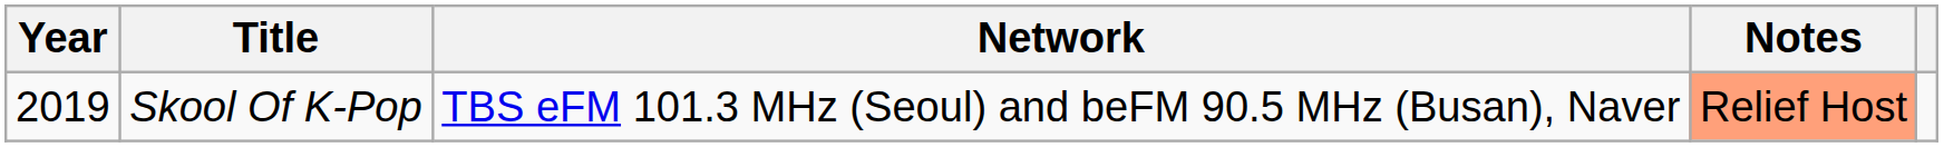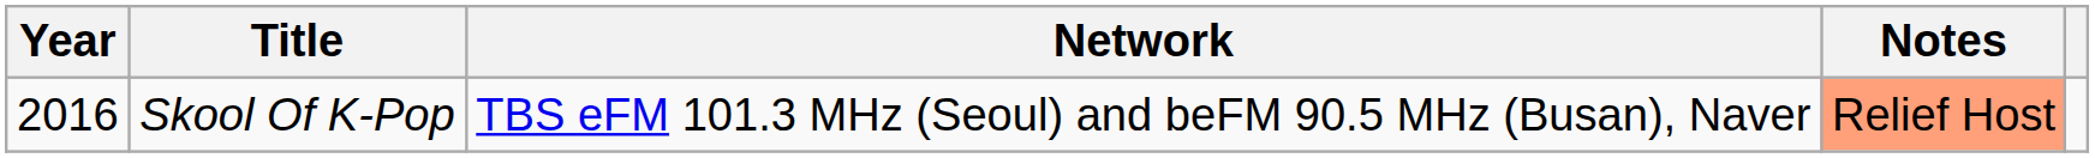 <table class="wikitable">
 <tr>
 <th>Year</th>
 <th>Title</th>
 <th>Network</th>
 <th>Notes</th>
 <th></th>
 </tr>
 <tr>
-<td>2019</td>
+<td>2016</td>
 <td><em>Skool Of K-Pop</em></td>
 <td><a href='#'>TBS eFM</a> 101.3 MHz (Seoul) and beFM 90.5 MHz (Busan), Naver</td>
 <td style="background: lightsalmon;">Relief Host</td>
 <td></td>
 </tr>
 </table>
